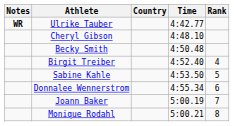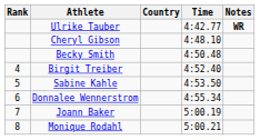 <table class="wikitable sortable" style="text-align:center">
 <tr>
-<th>Notes</th>
+<th>Rank</th>
 <th>Athlete</th>
 <th>Country</th>
 <th>Time</th>
-<th>Rank</th>
+<th>Notes</th>
 </tr>
 <tr>
-<td><strong>WR </strong></td>
+<td></td>
 <td><a href='#'>Ulrike Tauber</a></td>
 <td align=left></td>
 <td>4:42.77</td>
-<td></td>
+<td><strong>WR </strong></td>
 </tr>
 <tr>
-<td><strong> </strong></td>
+<td></td>
 <td><a href='#'>Cheryl Gibson</a></td>
 <td align=left></td>
 <td>4:48.10</td>
-<td></td>
+<td><strong> </strong></td>
 </tr>
 <tr>
-<td><strong> </strong></td>
+<td></td>
 <td><a href='#'>Becky Smith</a></td>
 <td align=left></td>
 <td>4:50.48</td>
-<td></td>
+<td><strong> </strong></td>
 </tr>
 <tr>
-<td><strong> </strong></td>
+<td>4</td>
 <td><a href='#'>Birgit Treiber</a></td>
 <td align=left></td>
 <td>4:52.40</td>
-<td>4</td>
+<td><strong> </strong></td>
 </tr>
 <tr>
-<td><strong> </strong></td>
+<td>5</td>
 <td><a href='#'>Sabine Kahle</a></td>
 <td align=left></td>
 <td>4:53.50</td>
-<td>5</td>
+<td><strong> </strong></td>
 </tr>
 <tr>
-<td><strong> </strong></td>
+<td>6</td>
 <td><a href='#'>Donnalee Wennerstrom</a></td>
 <td align=left></td>
 <td>4:55.34</td>
-<td>6</td>
+<td><strong> </strong></td>
 </tr>
 <tr>
-<td><strong> </strong></td>
+<td>7</td>
 <td><a href='#'>Joann Baker</a></td>
 <td align=left></td>
 <td>5:00.19</td>
-<td>7</td>
+<td><strong> </strong></td>
 </tr>
 <tr>
-<td><strong> </strong></td>
+<td>8</td>
 <td><a href='#'>Monique Rodahl</a></td>
 <td align=left></td>
 <td>5:00.21</td>
-<td>8</td>
+<td><strong> </strong></td>
 </tr>
 </table>
